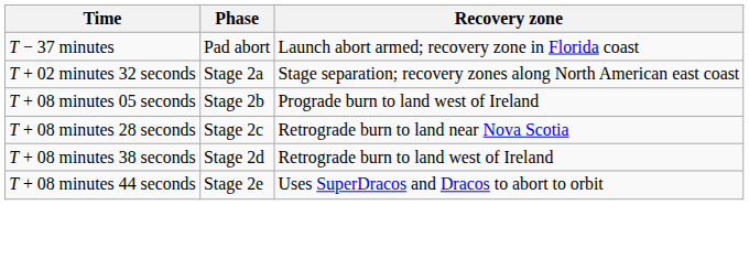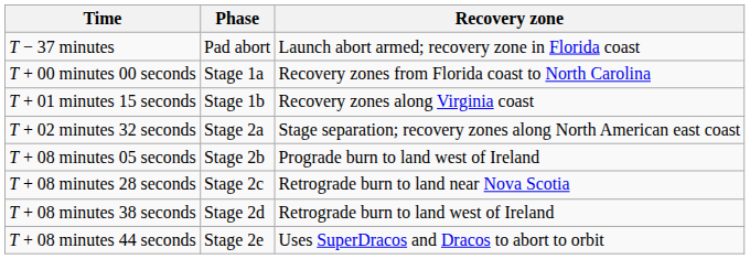 <table class="wikitable">
 <tr>
 <th>Time</th>
 <th>Phase</th>
 <th>Recovery zone</th>
 </tr>
 <tr>
 <td><em>T</em> − 37 minutes</td>
 <td>Pad abort</td>
 <td>Launch abort armed; recovery zone in <a href='#'>Florida</a> coast</td>
+</tr>
+<tr>
+<td><em>T</em> + 00 minutes 00 seconds</td>
+<td>Stage 1a</td>
+<td>Recovery zones from Florida coast to <a href='#'>North Carolina</a></td>
+</tr>
+<tr>
+<td><em>T</em> + 01 minutes 15 seconds</td>
+<td>Stage 1b</td>
+<td>Recovery zones along <a href='#'>Virginia</a> coast</td>
 </tr>
 <tr>
 <td><em>T</em> + 02 minutes 32 seconds</td>
 <td>Stage 2a</td>
 <td>Stage separation; recovery zones along North American east coast</td>
 </tr>
 <tr>
 <td><em>T</em> + 08 minutes 05 seconds</td>
 <td>Stage 2b</td>
 <td>Prograde burn to land west of Ireland</td>
 </tr>
 <tr>
 <td><em>T</em> + 08 minutes 28 seconds</td>
 <td>Stage 2c</td>
 <td>Retrograde burn to land near <a href='#'>Nova Scotia</a></td>
 </tr>
 <tr>
 <td><em>T</em> + 08 minutes 38 seconds</td>
 <td>Stage 2d</td>
 <td>Retrograde burn to land west of Ireland</td>
 </tr>
 <tr>
 <td><em>T</em> + 08 minutes 44 seconds</td>
 <td>Stage 2e</td>
 <td>Uses <a href='#'>SuperDracos</a> and <a href='#'>Dracos</a> to abort to orbit</td>
 </tr>
 </table>
